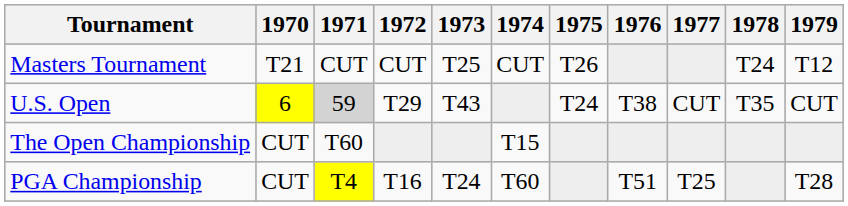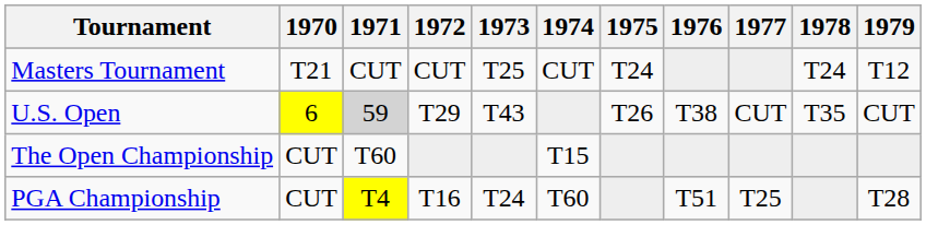 <table class="wikitable" style="font-size:95%;text-align:center;">
 <tr>
 <th>Tournament</th>
 <th>1970</th>
 <th>1971</th>
 <th>1972</th>
 <th>1973</th>
 <th>1974</th>
 <th>1975</th>
 <th>1976</th>
 <th>1977</th>
 <th>1978</th>
 <th>1979</th>
 </tr>
 <tr>
 <td align=left><a href='#'>Masters Tournament</a></td>
 <td>T21</td>
 <td>CUT</td>
 <td>CUT</td>
 <td>T25</td>
 <td>CUT</td>
-<td>T26</td>
+<td>T24</td>
 <td style="background:#eeeeee;"></td>
 <td style="background:#eeeeee;"></td>
 <td>T24</td>
 <td>T12</td>
 </tr>
 <tr>
 <td align=left><a href='#'>U.S. Open</a></td>
 <td style="background:yellow;">6</td>
 <td style="background: lightgrey;">59</td>
 <td>T29</td>
 <td>T43</td>
 <td style="background:#eeeeee;"></td>
-<td>T24</td>
+<td>T26</td>
 <td>T38</td>
 <td>CUT</td>
 <td>T35</td>
 <td>CUT</td>
 </tr>
 <tr>
 <td align=left><a href='#'>The Open Championship</a></td>
 <td>CUT</td>
 <td>T60</td>
 <td style="background:#eeeeee;"></td>
 <td style="background:#eeeeee;"></td>
 <td>T15</td>
 <td style="background:#eeeeee;"></td>
 <td style="background:#eeeeee;"></td>
 <td style="background:#eeeeee;"></td>
 <td style="background:#eeeeee;"></td>
 <td style="background:#eeeeee;"></td>
 </tr>
 <tr>
 <td align=left><a href='#'>PGA Championship</a></td>
 <td>CUT</td>
 <td style="background:yellow;">T4</td>
 <td>T16</td>
 <td>T24</td>
 <td>T60</td>
 <td style="background:#eeeeee;"></td>
 <td>T51</td>
 <td>T25</td>
 <td style="background:#eeeeee;"></td>
 <td>T28</td>
 </tr>
 </table>
